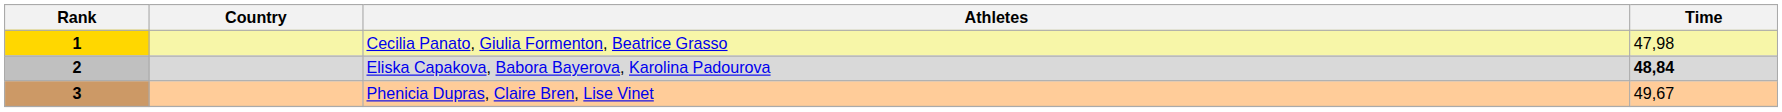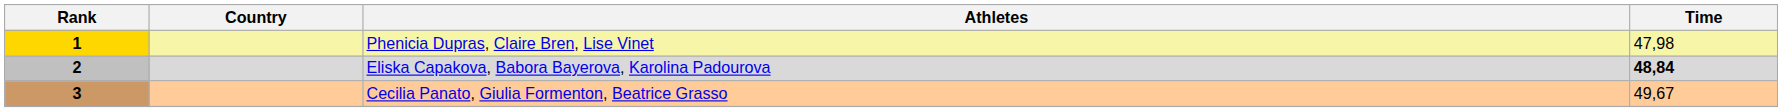 <table class="wikitable" width=100% style="font-size:90%; text-align:left;">
 <tr>
 <th>Rank</th>
 <th>Country</th>
 <th>Athletes</th>
 <th>Time</th>
 </tr>
 <tr align="center" valign="top" bgcolor="#F7F6A8">
 <th style="background:#ffd700;">1</th>
 <td align="left"></td>
-<td align="left"><a href='#'>Cecilia Panato</a>, <a href='#'>Giulia Formenton</a>, <a href='#'>Beatrice Grasso</a></td>
+<td align="left"><a href='#'>Phenicia Dupras</a>, <a href='#'>Claire Bren</a>, <a href='#'>Lise Vinet</a></td>
 <td align="left">47,98</td>
 </tr>
 <tr align="center" valign="top" bgcolor="#D9D9D9">
 <th style="background:#c0c0c0;">2</th>
 <td align="left"></td>
 <td align="left"><a href='#'>Eliska Capakova</a>, <a href='#'>Babora Bayerova</a>, <a href='#'>Karolina Padourova</a></td>
 <td align="left"><strong>48,84</strong></td>
 </tr>
 <tr align="center" valign="top" bgcolor="#FFCC99">
 <th style="background:#cc9966;">3</th>
 <td align="left"></td>
-<td align="left"><a href='#'>Phenicia Dupras</a>, <a href='#'>Claire Bren</a>, <a href='#'>Lise Vinet</a></td>
+<td align="left"><a href='#'>Cecilia Panato</a>, <a href='#'>Giulia Formenton</a>, <a href='#'>Beatrice Grasso</a></td>
 <td align="left">49,67</td>
 </tr>
 <tr align="center" valign="top" bgcolor="#FFFFFF">
 </tr>
 </table>
